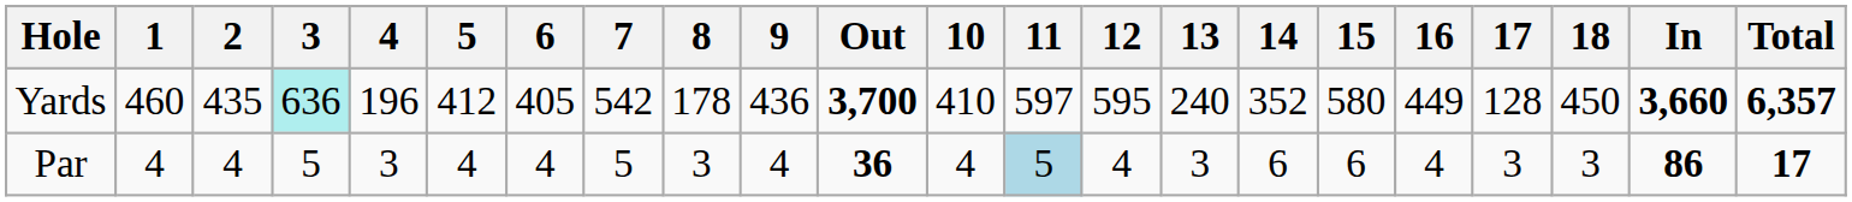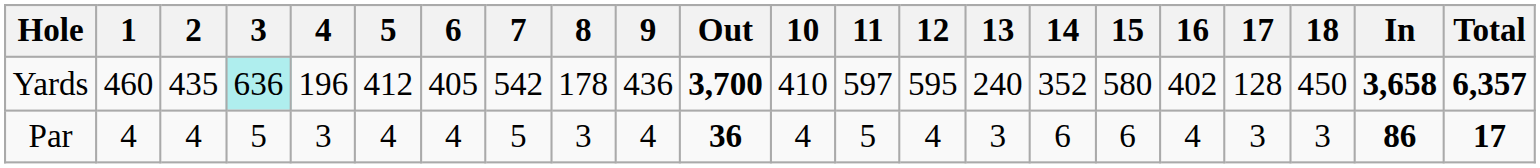 <table class="wikitable" style="text-align:center">
 <tr>
 <th align="left">Hole</th>
 <th>1</th>
 <th>2</th>
 <th>3</th>
 <th>4</th>
 <th>5</th>
 <th>6</th>
 <th>7</th>
 <th>8</th>
 <th>9</th>
 <th>Out</th>
 <th>10</th>
 <th>11</th>
 <th>12</th>
 <th>13</th>
 <th>14</th>
 <th>15</th>
 <th>16</th>
 <th>17</th>
 <th>18</th>
 <th>In</th>
 <th>Total</th>
 </tr>
 <tr>
 <td align="center">Yards</td>
 <td>460</td>
 <td>435</td>
 <td style="background: paleturquoise;">636</td>
 <td>196</td>
 <td>412</td>
 <td>405</td>
 <td>542</td>
 <td>178</td>
 <td>436</td>
 <td><strong>3,700</strong></td>
 <td>410</td>
 <td>597</td>
 <td>595</td>
 <td>240</td>
 <td>352</td>
 <td>580</td>
-<td>449</td>
+<td>402</td>
 <td>128</td>
 <td>450</td>
-<td><strong>3,660</strong></td>
+<td><strong>3,658</strong></td>
 <td><strong>6,357</strong></td>
 </tr>
 <tr>
 <td align="center">Par</td>
 <td>4</td>
 <td>4</td>
 <td>5</td>
 <td>3</td>
 <td>4</td>
 <td>4</td>
 <td>5</td>
 <td>3</td>
 <td>4</td>
 <td><strong>36</strong></td>
 <td>4</td>
-<td style="background: lightblue;">5</td>
+<td>5</td>
 <td>4</td>
 <td>3</td>
 <td>6</td>
 <td>6</td>
 <td>4</td>
 <td>3</td>
 <td>3</td>
 <td><strong>86</strong></td>
 <td><strong>17</strong></td>
 </tr>
 </table>
